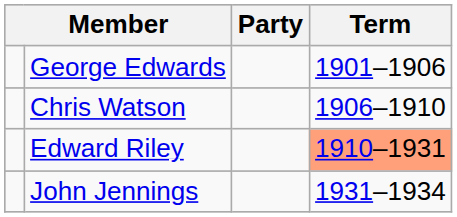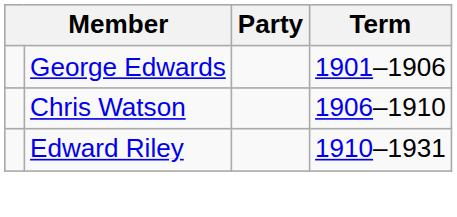 <table class="wikitable">
 <tr>
 <th colspan="2">Member</th>
 <th>Party</th>
 <th>Term</th>
 </tr>
 <tr>
 <td> </td>
 <td><a href='#'>George Edwards</a></td>
 <td></td>
 <td><a href='#'>1901</a>–1906</td>
 </tr>
 <tr>
 <td> </td>
 <td><a href='#'>Chris Watson</a></td>
 <td></td>
 <td><a href='#'>1906</a>–1910</td>
 </tr>
 <tr>
 <td> </td>
 <td><a href='#'>Edward Riley</a></td>
 <td></td>
-<td style="background: lightsalmon;"><a href='#'>1910</a>–1931</td>
-</tr>
-<tr>
-<td> </td>
-<td><a href='#'>John Jennings</a></td>
-<td></td>
-<td><a href='#'>1931</a>–1934</td>
+<td><a href='#'>1910</a>–1931</td>
 </tr>
 </table>
